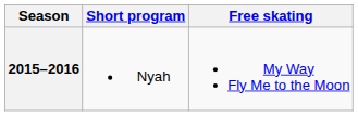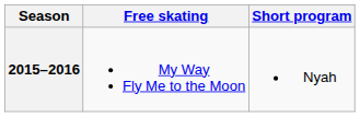 <table class=wikitable style=text-align:center>
 <tr>
 <th>Season</th>
+<th><a href='#'>Free skating</a></th>
 <th><a href='#'>Short program</a></th>
-<th><a href='#'>Free skating</a></th>
 </tr>
 <tr>
 <th>2015–2016 <br> </th>
+<td><br><ul><li><a href='#'>My Way</a> <br></li><li><a href='#'>Fly Me to the Moon</a> <br></li></ul></td>
 <td><br><ul><li>Nyah <br></li></ul></td>
-<td><br><ul><li><a href='#'>My Way</a> <br></li><li><a href='#'>Fly Me to the Moon</a> <br></li></ul></td>
 </tr>
 </table>
